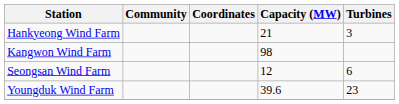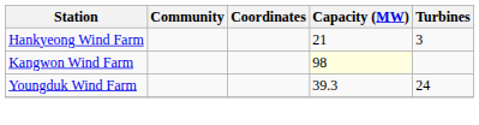 <table class="wikitable sortable">
 <tr>
 <th>Station</th>
 <th>Community</th>
 <th>Coordinates</th>
 <th>Capacity (<a href='#'>MW</a>)</th>
 <th>Turbines</th>
 </tr>
 <tr>
 <td><a href='#'>Hankyeong Wind Farm</a></td>
 <td> </td>
 <td> </td>
 <td>21</td>
 <td>3</td>
 </tr>
 <tr>
 <td><a href='#'>Kangwon Wind Farm</a></td>
 <td> </td>
 <td> </td>
-<td>98</td>
+<td style="background: lightyellow;">98</td>
 <td> </td>
-</tr>
-<tr>
-<td><a href='#'>Seongsan Wind Farm</a></td>
-<td> </td>
-<td> </td>
-<td>12</td>
-<td>6</td>
 </tr>
 <tr>
 <td><a href='#'>Youngduk Wind Farm</a></td>
 <td> </td>
 <td> </td>
-<td>39.6</td>
-<td>23</td>
+<td>39.3</td>
+<td>24</td>
 </tr>
 <tr>
 </tr>
 </table>
